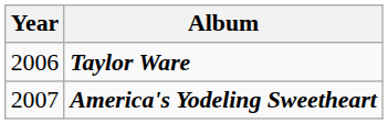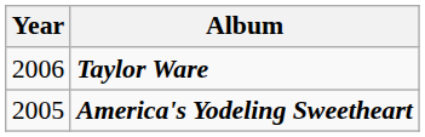 <table class="wikitable">
 <tr>
 <th align="left">Year</th>
 <th align="left">Album</th>
 </tr>
 <tr>
 <td align="left">2006</td>
 <td align="left"><strong><em>Taylor Ware</em></strong></td>
 </tr>
 <tr>
-<td align="left">2007</td>
+<td align="left">2005</td>
 <td align="left"><strong><em>America's Yodeling Sweetheart</em></strong></td>
 </tr>
 </table>
